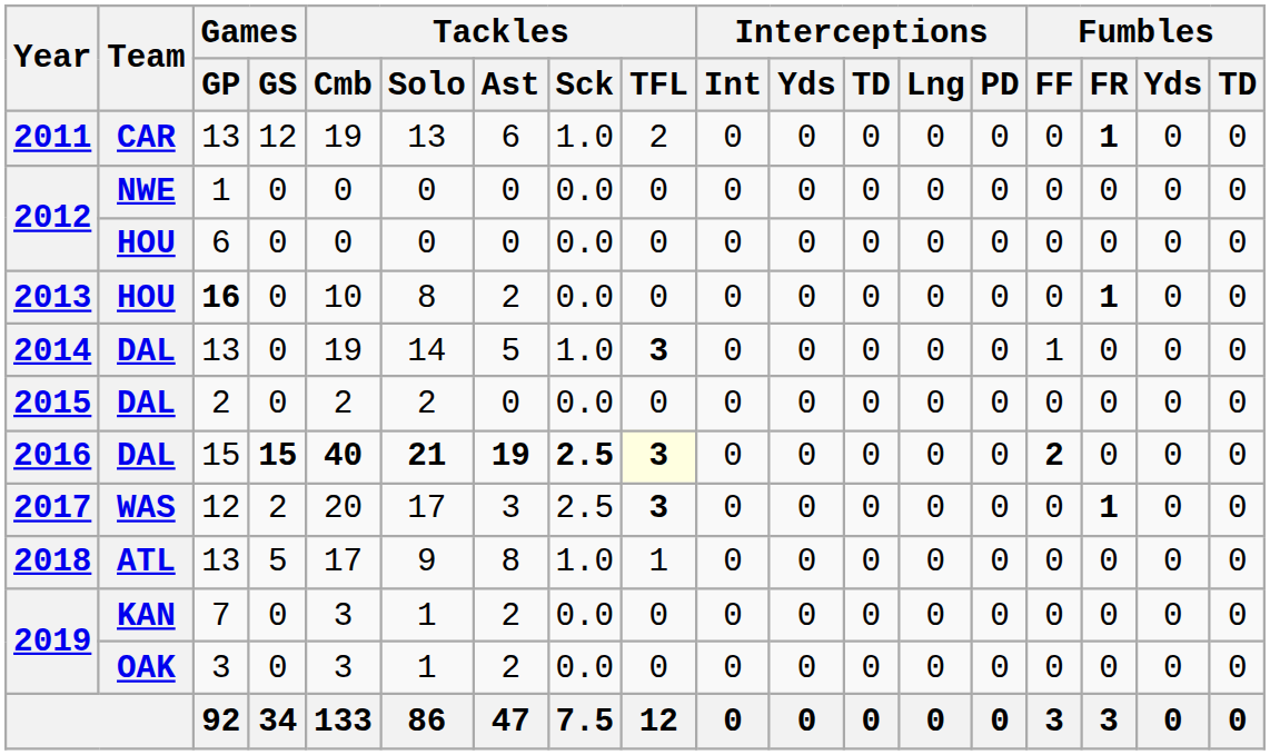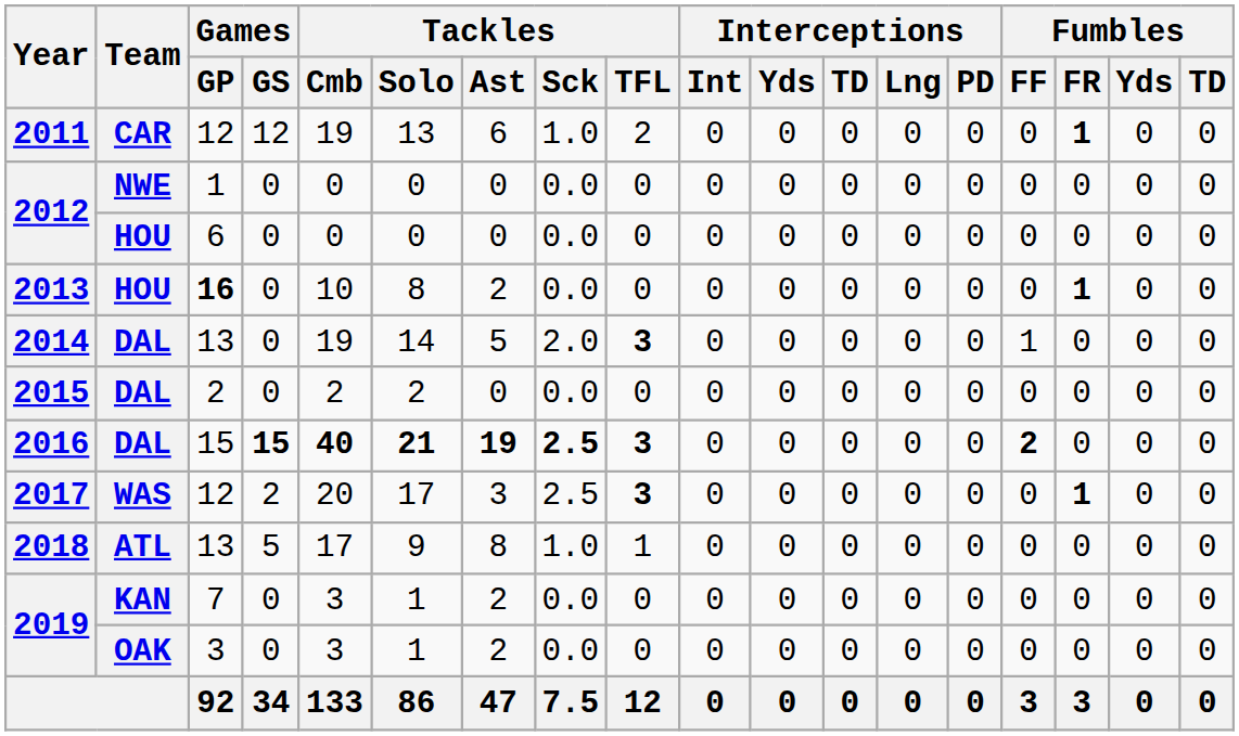 <table class="wikitable" style="text-align:center">
 <tr>
 <th rowspan="2">Year</th>
 <th rowspan="2">Team</th>
 <th colspan="2">Games</th>
 <th colspan="5">Tackles</th>
 <th colspan="5">Interceptions</th>
 <th colspan="4">Fumbles</th>
 </tr>
 <tr>
 <th>GP</th>
 <th>GS</th>
 <th>Cmb</th>
 <th>Solo</th>
 <th>Ast</th>
 <th>Sck</th>
 <th>TFL</th>
 <th>Int</th>
 <th>Yds</th>
 <th>TD</th>
 <th>Lng</th>
 <th>PD</th>
 <th>FF</th>
 <th>FR</th>
 <th>Yds</th>
 <th>TD</th>
 </tr>
 <tr>
 <th><a href='#'>2011</a></th>
 <th><a href='#'>CAR</a></th>
-<td>13</td>
+<td>12</td>
 <td>12</td>
 <td>19</td>
 <td>13</td>
 <td>6</td>
 <td>1.0</td>
 <td>2</td>
 <td>0</td>
 <td>0</td>
 <td>0</td>
 <td>0</td>
 <td>0</td>
 <td>0</td>
 <td><strong>1</strong></td>
 <td>0</td>
 <td>0</td>
 </tr>
 <tr>
 <th rowspan="2"><a href='#'>2012</a></th>
 <th><a href='#'>NWE</a></th>
 <td>1</td>
 <td>0</td>
 <td>0</td>
 <td>0</td>
 <td>0</td>
 <td>0.0</td>
 <td>0</td>
 <td>0</td>
 <td>0</td>
 <td>0</td>
 <td>0</td>
 <td>0</td>
 <td>0</td>
 <td>0</td>
 <td>0</td>
 <td>0</td>
 </tr>
 <tr>
 <th><a href='#'>HOU</a></th>
 <td>6</td>
 <td>0</td>
 <td>0</td>
 <td>0</td>
 <td>0</td>
 <td>0.0</td>
 <td>0</td>
 <td>0</td>
 <td>0</td>
 <td>0</td>
 <td>0</td>
 <td>0</td>
 <td>0</td>
 <td>0</td>
 <td>0</td>
 <td>0</td>
 </tr>
 <tr>
 <th><a href='#'>2013</a></th>
 <th><a href='#'>HOU</a></th>
 <td><strong>16</strong></td>
 <td>0</td>
 <td>10</td>
 <td>8</td>
 <td>2</td>
 <td>0.0</td>
 <td>0</td>
 <td>0</td>
 <td>0</td>
 <td>0</td>
 <td>0</td>
 <td>0</td>
 <td>0</td>
 <td><strong>1</strong></td>
 <td>0</td>
 <td>0</td>
 </tr>
 <tr>
 <th><a href='#'>2014</a></th>
 <th><a href='#'>DAL</a></th>
 <td>13</td>
 <td>0</td>
 <td>19</td>
 <td>14</td>
 <td>5</td>
-<td>1.0</td>
+<td>2.0</td>
 <td><strong>3</strong></td>
 <td>0</td>
 <td>0</td>
 <td>0</td>
 <td>0</td>
 <td>0</td>
 <td>1</td>
 <td>0</td>
 <td>0</td>
 <td>0</td>
 </tr>
 <tr>
 <th><a href='#'>2015</a></th>
 <th><a href='#'>DAL</a></th>
 <td>2</td>
 <td>0</td>
 <td>2</td>
 <td>2</td>
 <td>0</td>
 <td>0.0</td>
 <td>0</td>
 <td>0</td>
 <td>0</td>
 <td>0</td>
 <td>0</td>
 <td>0</td>
 <td>0</td>
 <td>0</td>
 <td>0</td>
 <td>0</td>
 </tr>
 <tr>
 <th><a href='#'>2016</a></th>
 <th><a href='#'>DAL</a></th>
 <td>15</td>
 <td><strong>15</strong></td>
 <td><strong>40</strong></td>
 <td><strong>21</strong></td>
 <td><strong>19</strong></td>
 <td><strong>2.5</strong></td>
-<td style="background: lightyellow;"><strong>3</strong></td>
+<td><strong>3</strong></td>
 <td>0</td>
 <td>0</td>
 <td>0</td>
 <td>0</td>
 <td>0</td>
 <td><strong>2</strong></td>
 <td>0</td>
 <td>0</td>
 <td>0</td>
 </tr>
 <tr>
 <th><a href='#'>2017</a></th>
 <th><a href='#'>WAS</a></th>
 <td>12</td>
 <td>2</td>
 <td>20</td>
 <td>17</td>
 <td>3</td>
 <td>2.5</td>
 <td><strong>3</strong></td>
 <td>0</td>
 <td>0</td>
 <td>0</td>
 <td>0</td>
 <td>0</td>
 <td>0</td>
 <td><strong>1</strong></td>
 <td>0</td>
 <td>0</td>
 </tr>
 <tr>
 <th><a href='#'>2018</a></th>
 <th><a href='#'>ATL</a></th>
 <td>13</td>
 <td>5</td>
 <td>17</td>
 <td>9</td>
 <td>8</td>
 <td>1.0</td>
 <td>1</td>
 <td>0</td>
 <td>0</td>
 <td>0</td>
 <td>0</td>
 <td>0</td>
 <td>0</td>
 <td>0</td>
 <td>0</td>
 <td>0</td>
 </tr>
 <tr>
 <th rowspan="2"><a href='#'>2019</a></th>
 <th><a href='#'>KAN</a></th>
 <td>7</td>
 <td>0</td>
 <td>3</td>
 <td>1</td>
 <td>2</td>
 <td>0.0</td>
 <td>0</td>
 <td>0</td>
 <td>0</td>
 <td>0</td>
 <td>0</td>
 <td>0</td>
 <td>0</td>
 <td>0</td>
 <td>0</td>
 <td>0</td>
 </tr>
 <tr>
 <th><a href='#'>OAK</a></th>
 <td>3</td>
 <td>0</td>
 <td>3</td>
 <td>1</td>
 <td>2</td>
 <td>0.0</td>
 <td>0</td>
 <td>0</td>
 <td>0</td>
 <td>0</td>
 <td>0</td>
 <td>0</td>
 <td>0</td>
 <td>0</td>
 <td>0</td>
 <td>0</td>
 </tr>
 <tr>
 <th colspan="2"></th>
 <th>92</th>
 <th>34</th>
 <th>133</th>
 <th>86</th>
 <th>47</th>
 <th>7.5</th>
 <th>12</th>
 <th>0</th>
 <th>0</th>
 <th>0</th>
 <th>0</th>
 <th>0</th>
 <th>3</th>
 <th>3</th>
 <th>0</th>
 <th>0</th>
 </tr>
 </table>
